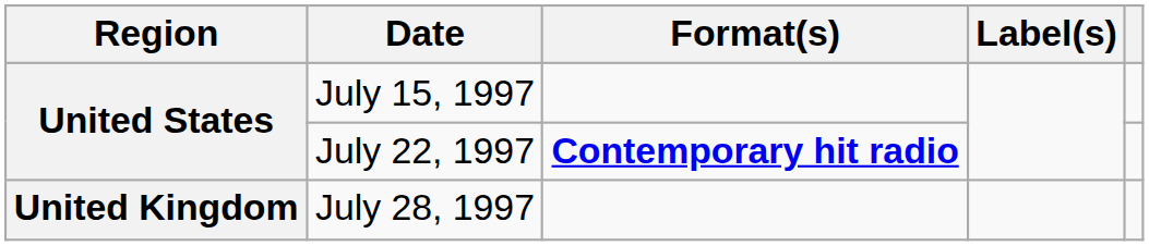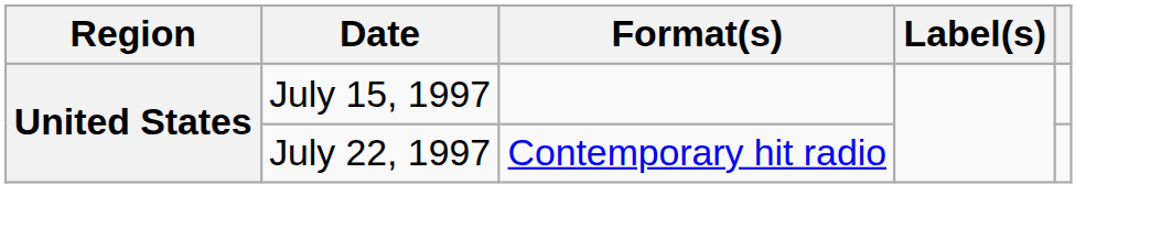 <table class="wikitable plainrowheaders">
 <tr>
 <th scope="col">Region</th>
 <th scope="col">Date</th>
 <th scope="col">Format(s)</th>
 <th scope="col">Label(s)</th>
 <th scope="col"></th>
 </tr>
 <tr>
 <th scope="row" rowspan="2">United States</th>
 <td>July 15, 1997</td>
 <td></td>
 <td rowspan="2"></td>
 <td></td>
 </tr>
 <tr>
 <td>July 22, 1997</td>
-<td><strong><a href='#'>Contemporary hit radio</a></strong></td>
-<td></td>
-</tr>
-<tr>
-<th scope="row">United Kingdom</th>
-<td>July 28, 1997</td>
-<td></td>
-<td></td>
+<td><a href='#'>Contemporary hit radio</a></td>
 <td></td>
 </tr>
 </table>
